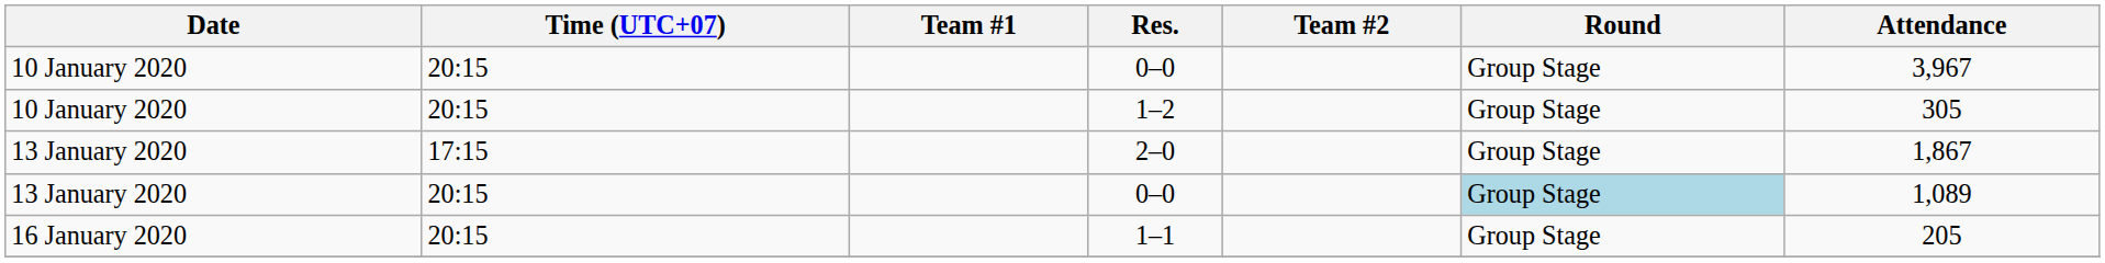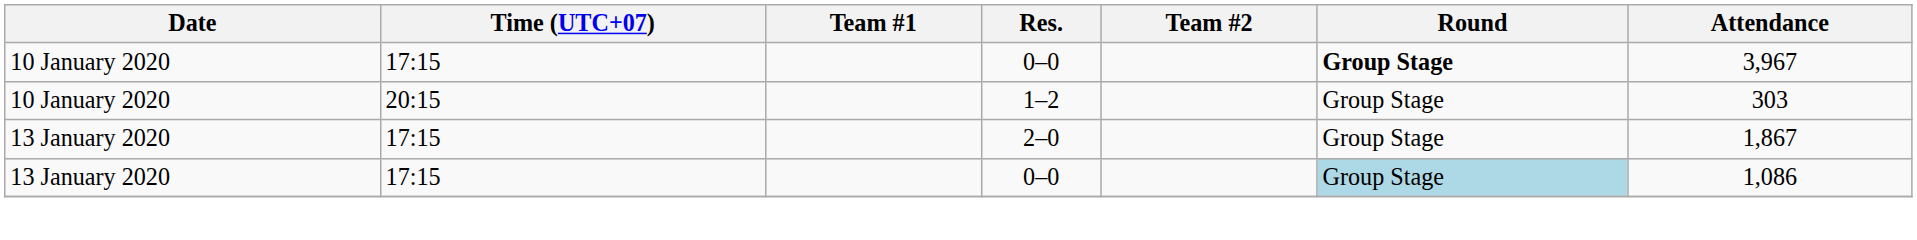 <table class="wikitable" style="text-align:left; width:100%;">
 <tr>
 <th>Date</th>
 <th>Time (<a href='#'>UTC+07</a>)</th>
 <th>Team #1</th>
 <th>Res.</th>
 <th>Team #2</th>
 <th>Round</th>
 <th>Attendance</th>
 </tr>
 <tr>
 <td>10 January 2020</td>
-<td>20:15</td>
+<td>17:15</td>
 <td></td>
 <td style="text-align:center;">0–0</td>
 <td></td>
-<td>Group Stage</td>
+<td><strong>Group Stage</strong></td>
 <td style="text-align:center;">3,967</td>
 </tr>
 <tr>
 <td>10 January 2020</td>
 <td>20:15</td>
 <td></td>
 <td style="text-align:center;">1–2</td>
 <td><strong></strong></td>
 <td>Group Stage</td>
-<td style="text-align:center;">305</td>
+<td style="text-align:center;">303</td>
 </tr>
 <tr>
 <td>13 January 2020</td>
 <td>17:15</td>
 <td><strong></strong></td>
 <td style="text-align:center;">2–0</td>
 <td></td>
 <td>Group Stage</td>
 <td style="text-align:center;">1,867</td>
 </tr>
 <tr>
 <td>13 January 2020</td>
-<td>20:15</td>
+<td>17:15</td>
 <td></td>
 <td style="text-align:center;">0–0</td>
 <td></td>
 <td style="background: lightblue;">Group Stage</td>
-<td style="text-align:center;">1,089</td>
-</tr>
-<tr>
-<td>16 January 2020</td>
-<td>20:15</td>
-<td></td>
-<td style="text-align:center;">1–1</td>
-<td></td>
-<td>Group Stage</td>
-<td style="text-align:center;">205</td>
+<td style="text-align:center;">1,086</td>
 </tr>
 <tr>
 </tr>
 </table>
